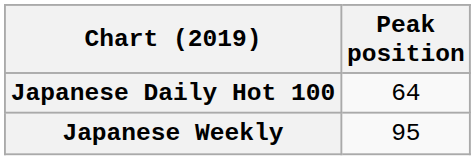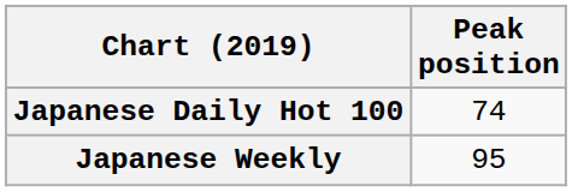 <table class="wikitable plainrowheaders">
 <tr>
 <th scope="col">Chart (2019)</th>
 <th scope="col">Peak<br>position</th>
 </tr>
 <tr>
 <th scope="row">Japanese Daily Hot 100 </th>
-<td style="text-align:center;">64</td>
+<td style="text-align:center;">74</td>
 </tr>
 <tr>
 <th scope="row">Japanese Weekly</th>
 <td style="text-align:center;">95</td>
 </tr>
 </table>
